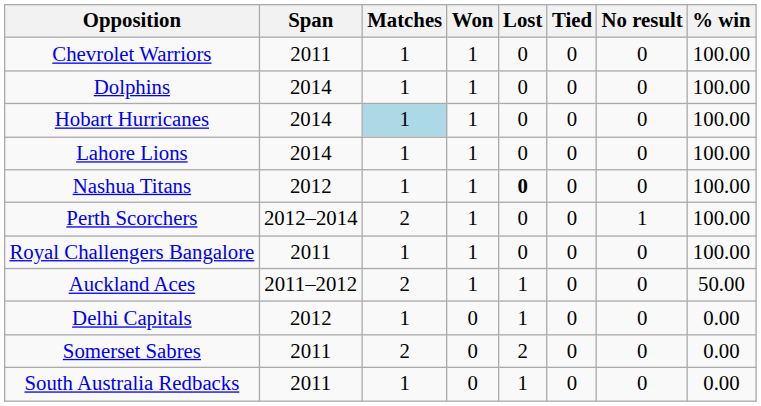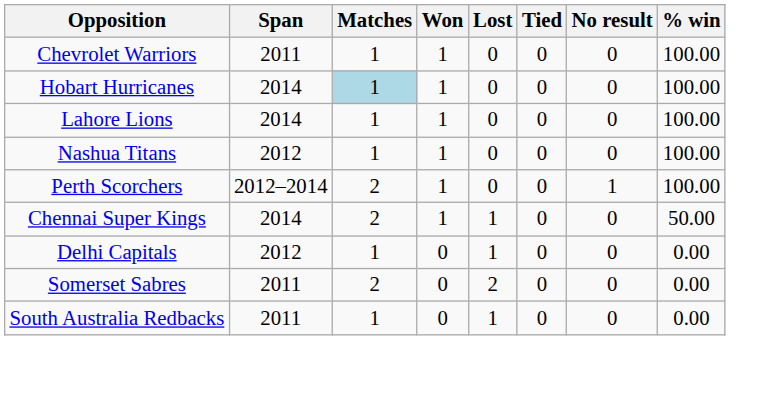 <table class="wikitable" style="text-align: center;">
 <tr>
 <th>Opposition</th>
 <th>Span</th>
 <th>Matches</th>
 <th>Won</th>
 <th>Lost</th>
 <th>Tied</th>
 <th>No result</th>
 <th>% win</th>
 </tr>
 <tr>
 <td><a href='#'>Chevrolet Warriors</a></td>
 <td>2011</td>
-<td>1</td>
-<td>1</td>
-<td>0</td>
-<td>0</td>
-<td>0</td>
-<td>100.00</td>
-</tr>
-<tr>
-<td><a href='#'>Dolphins</a></td>
-<td>2014</td>
 <td>1</td>
 <td>1</td>
 <td>0</td>
 <td>0</td>
 <td>0</td>
 <td>100.00</td>
 </tr>
 <tr>
 <td><a href='#'>Hobart Hurricanes</a></td>
 <td>2014</td>
 <td style="background: lightblue;">1</td>
 <td>1</td>
 <td>0</td>
 <td>0</td>
 <td>0</td>
 <td>100.00</td>
 </tr>
 <tr>
 <td><a href='#'>Lahore Lions</a></td>
 <td>2014</td>
 <td>1</td>
 <td>1</td>
 <td>0</td>
 <td>0</td>
 <td>0</td>
 <td>100.00</td>
 </tr>
 <tr>
 <td><a href='#'>Nashua Titans</a></td>
 <td>2012</td>
 <td>1</td>
 <td>1</td>
-<td><strong>0</strong></td>
+<td>0</td>
 <td>0</td>
 <td>0</td>
 <td>100.00</td>
 </tr>
 <tr>
 <td><a href='#'>Perth Scorchers</a></td>
 <td>2012–2014</td>
 <td>2</td>
 <td>1</td>
 <td>0</td>
 <td>0</td>
 <td>1</td>
 <td>100.00</td>
 </tr>
 <tr>
-<td><a href='#'>Royal Challengers Bangalore</a></td>
-<td>2011</td>
-<td>1</td>
-<td>1</td>
-<td>0</td>
-<td>0</td>
-<td>0</td>
-<td>100.00</td>
-</tr>
-<tr>
-<td><a href='#'>Auckland Aces</a></td>
-<td>2011–2012</td>
+<td><a href='#'>Chennai Super Kings</a></td>
+<td>2014</td>
 <td>2</td>
 <td>1</td>
 <td>1</td>
 <td>0</td>
 <td>0</td>
 <td>50.00</td>
 </tr>
 <tr>
 <td><a href='#'>Delhi Capitals</a></td>
 <td>2012</td>
 <td>1</td>
 <td>0</td>
 <td>1</td>
 <td>0</td>
 <td>0</td>
 <td>0.00</td>
 </tr>
 <tr>
 <td><a href='#'>Somerset Sabres</a></td>
 <td>2011</td>
 <td>2</td>
 <td>0</td>
 <td>2</td>
 <td>0</td>
 <td>0</td>
 <td>0.00</td>
 </tr>
 <tr align= style="background:#fbb;">
 <td><a href='#'>South Australia Redbacks</a></td>
 <td>2011</td>
 <td>1</td>
 <td>0</td>
 <td>1</td>
 <td>0</td>
 <td>0</td>
 <td>0.00</td>
 </tr>
 </table>
